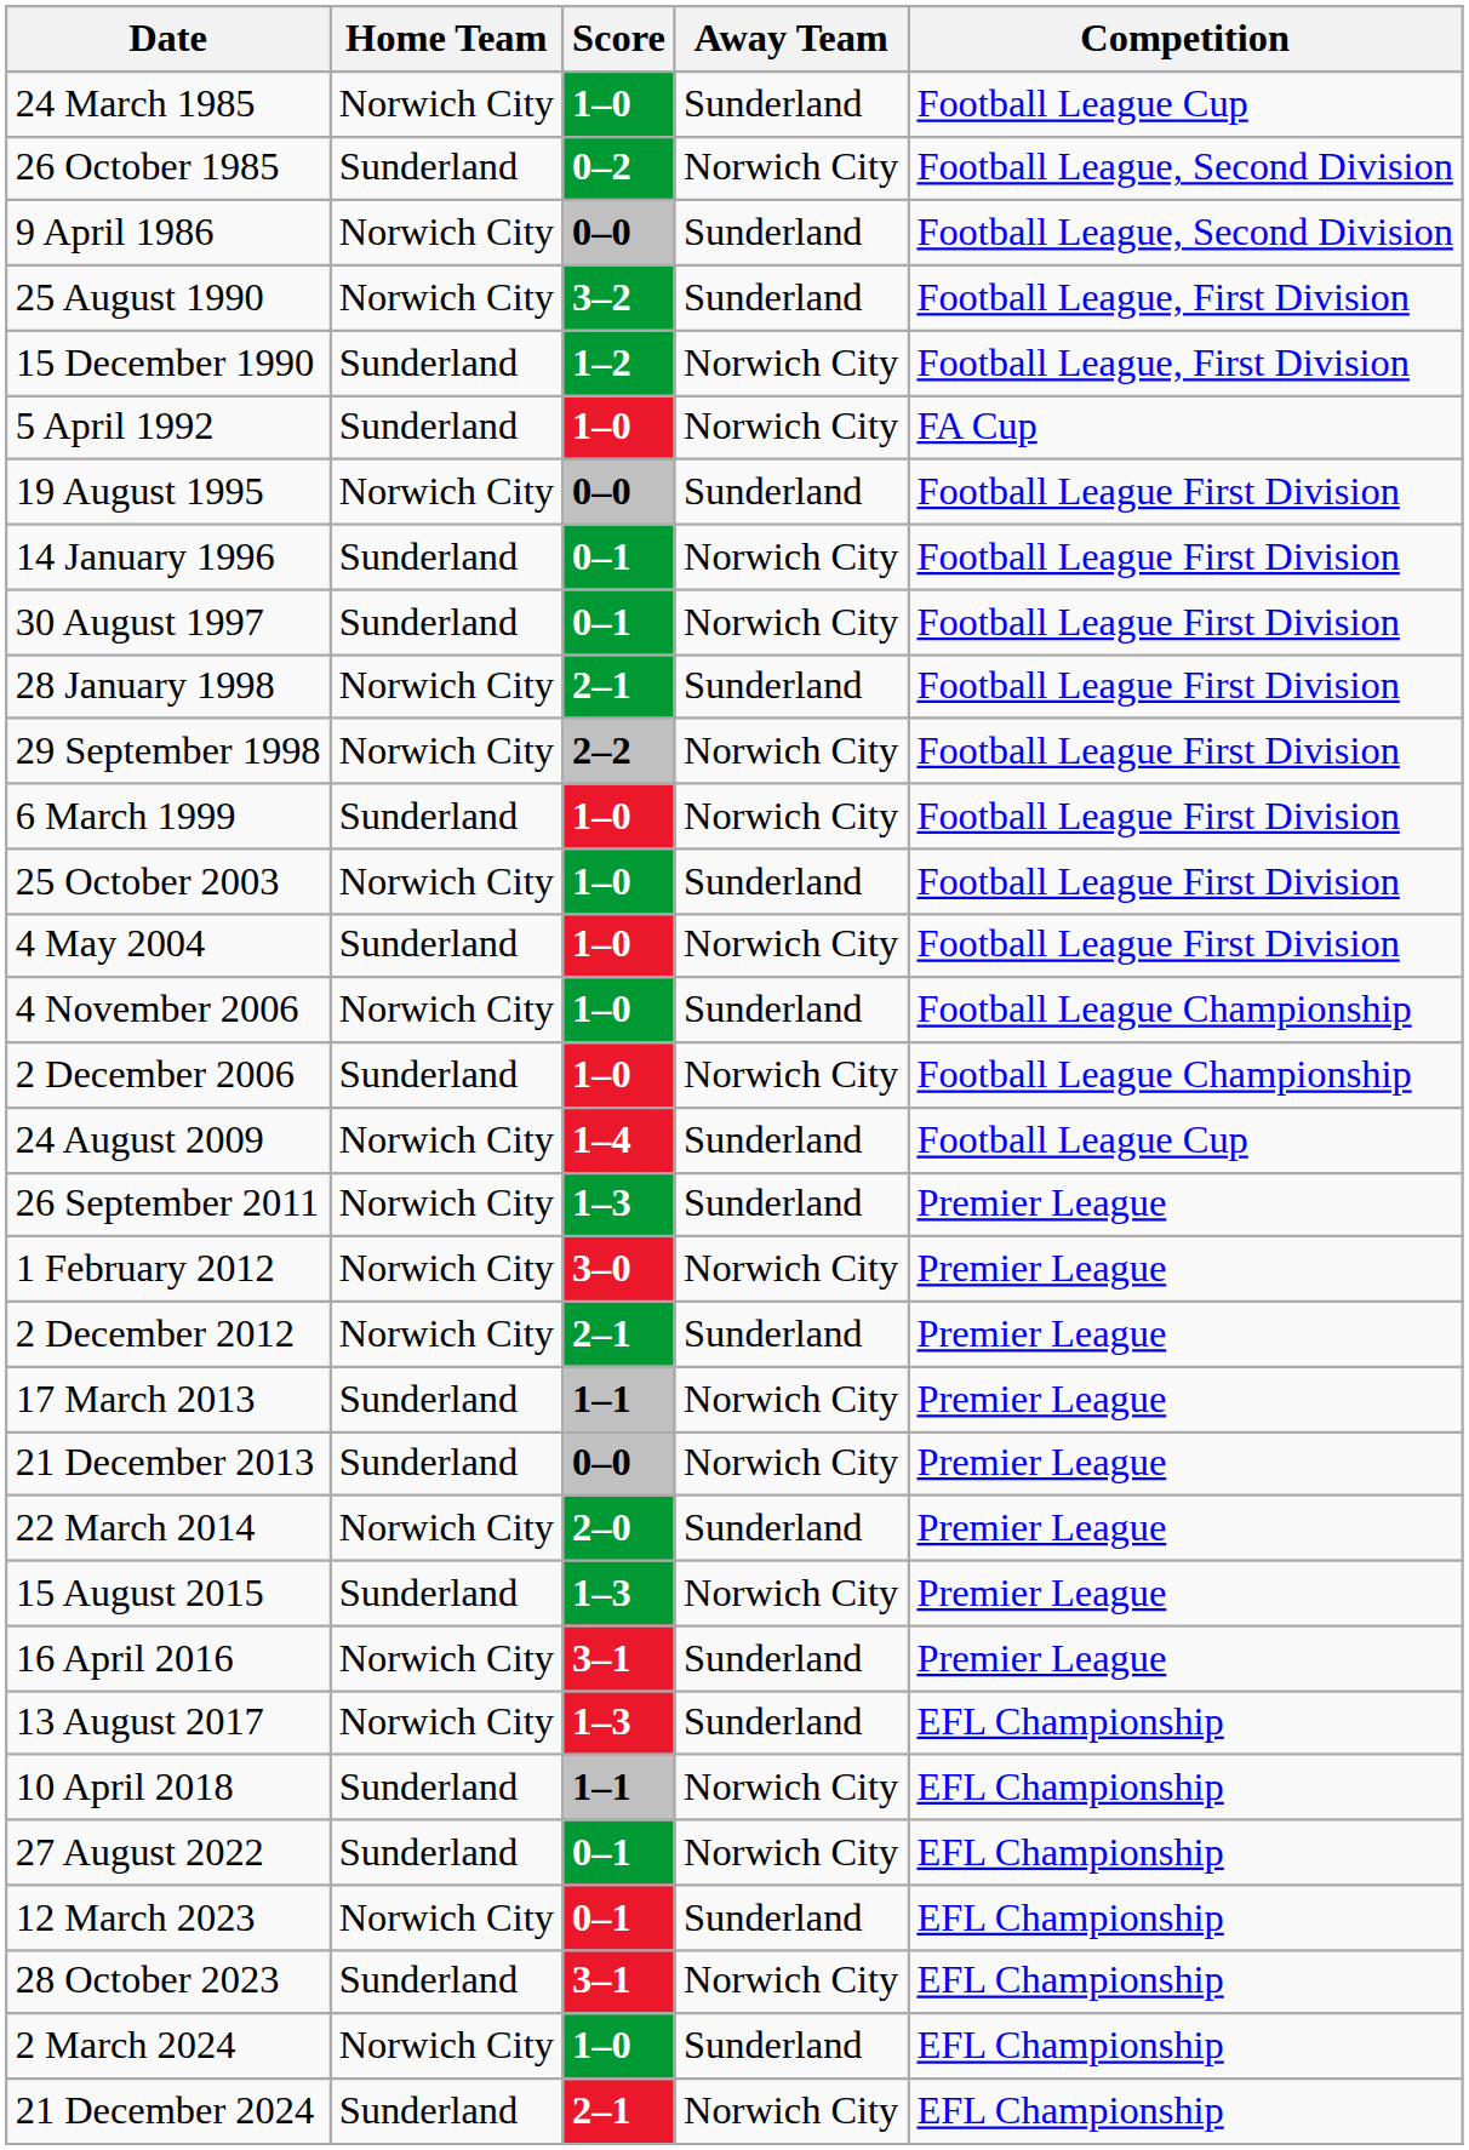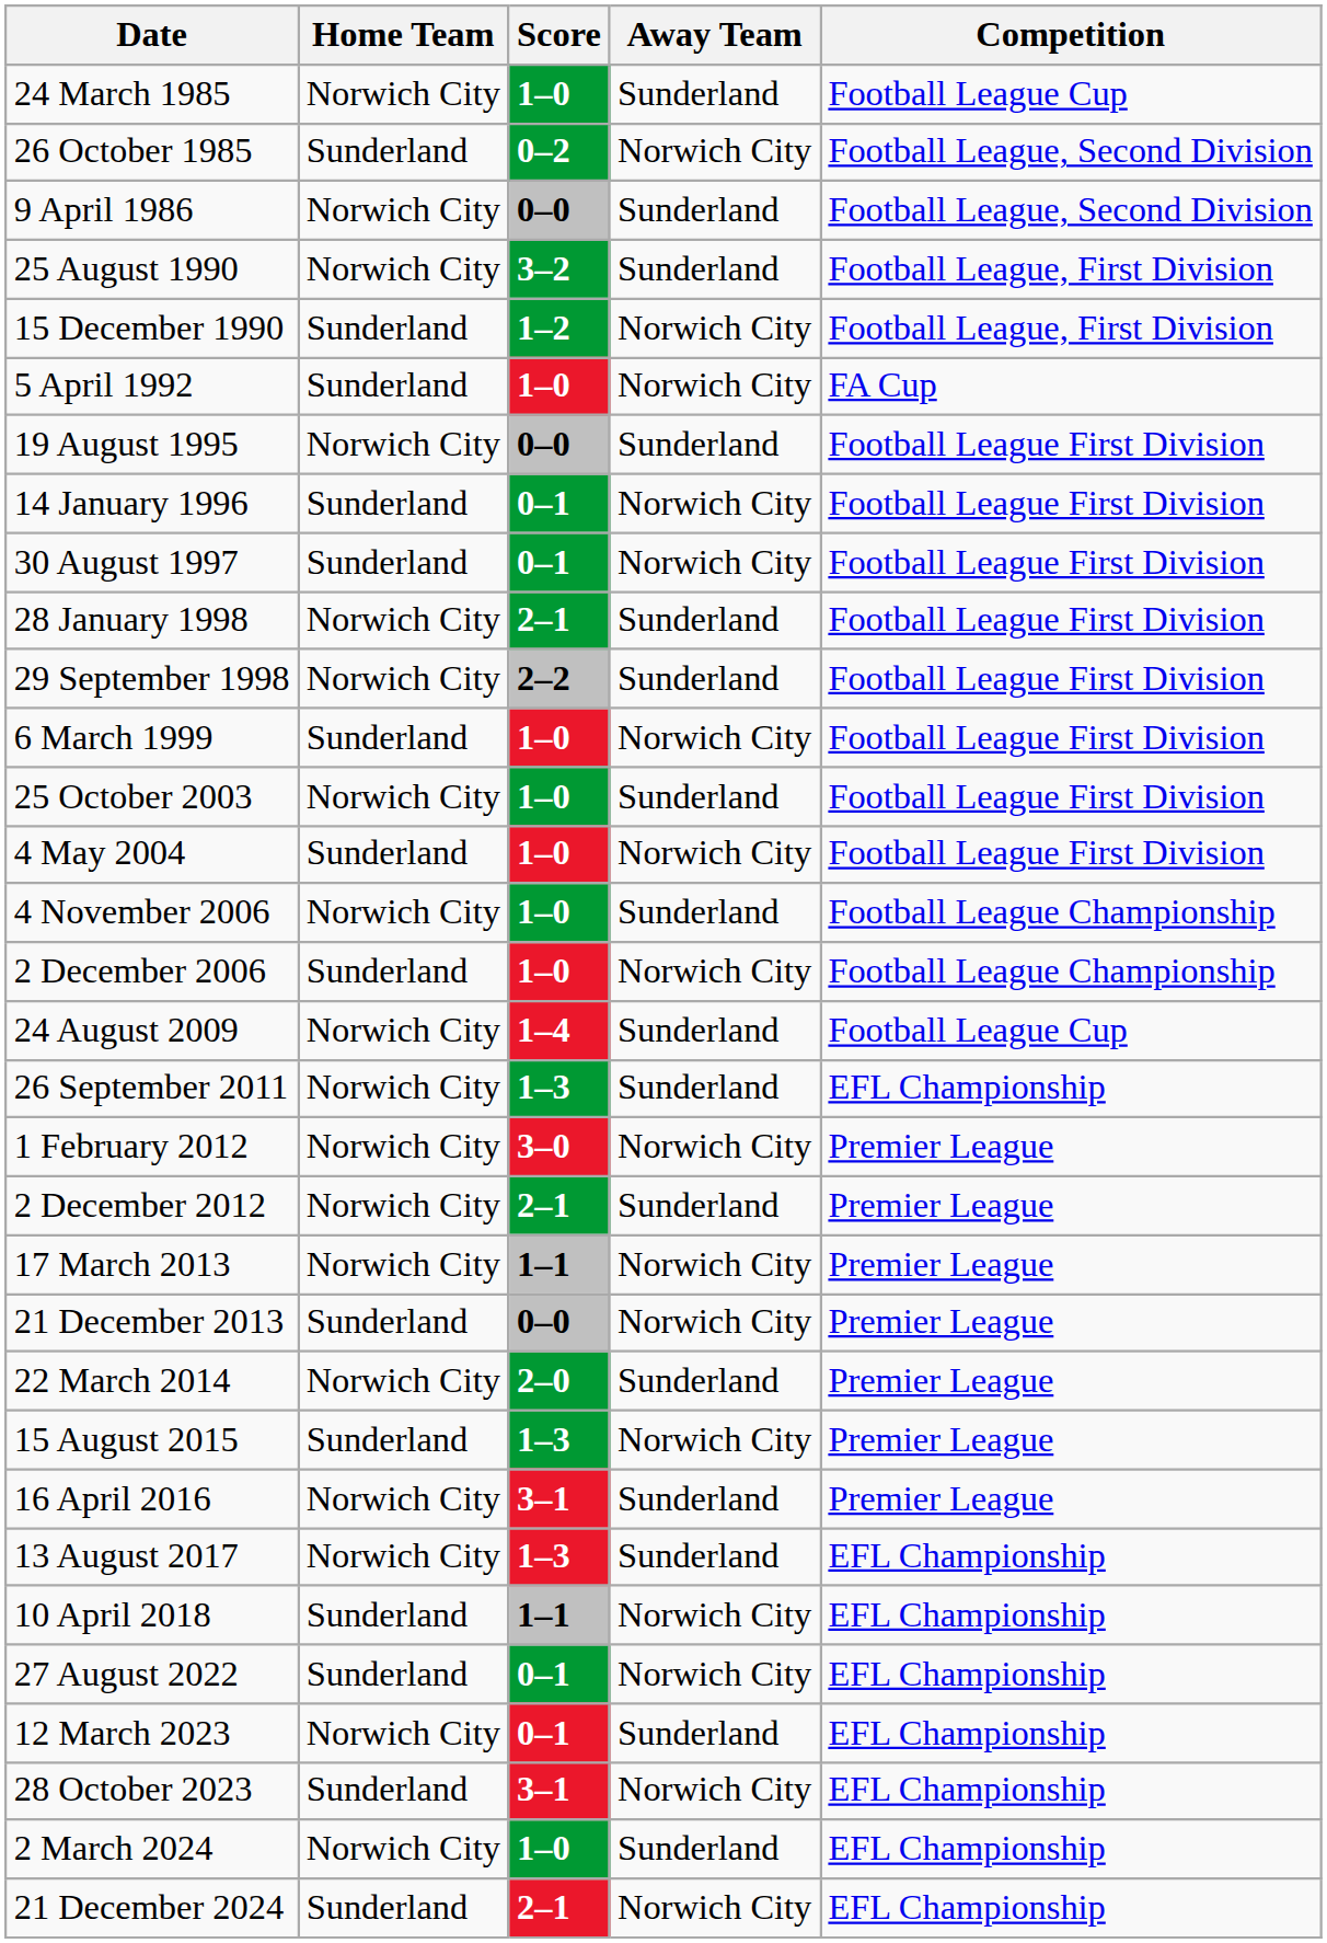 <table class="wikitable sortable" style="font-size:90%">
 <tr>
 <th>Date</th>
 <th>Home Team</th>
 <th>Score</th>
 <th>Away Team</th>
 <th>Competition</th>
 </tr>
 <tr>
 <td>24 March 1985</td>
 <td>Norwich City</td>
 <td style="color:#FFFFFF; background:#009933"><strong>1–0</strong></td>
 <td>Sunderland</td>
 <td><a href='#'>Football League Cup</a></td>
 </tr>
 <tr>
 <td>26 October 1985</td>
 <td>Sunderland</td>
 <td style="color:#FFFFFF; background:#009933"><strong>0–2</strong></td>
 <td>Norwich City</td>
 <td><a href='#'>Football League, Second Division</a></td>
 </tr>
 <tr>
 <td>9 April 1986</td>
 <td>Norwich City</td>
 <td bgcolor=#c0c0c0><strong>0–0</strong></td>
 <td>Sunderland</td>
 <td><a href='#'>Football League, Second Division</a></td>
 </tr>
 <tr>
 <td>25 August 1990</td>
 <td>Norwich City</td>
 <td style="color:#FFFFFF; background:#009933"><strong>3–2</strong></td>
 <td>Sunderland</td>
 <td><a href='#'>Football League, First Division</a></td>
 </tr>
 <tr>
 <td>15 December 1990</td>
 <td>Sunderland</td>
 <td style="color:#FFFFFF; background:#009933"><strong>1–2</strong></td>
 <td>Norwich City</td>
 <td><a href='#'>Football League, First Division</a></td>
 </tr>
 <tr>
 <td>5 April 1992</td>
 <td>Sunderland</td>
 <td style="color:#FFFFFF; background:#EB172B"><strong>1–0</strong></td>
 <td>Norwich City</td>
 <td><a href='#'>FA Cup</a></td>
 </tr>
 <tr>
 <td>19 August 1995</td>
 <td>Norwich City</td>
 <td bgcolor=#c0c0c0><strong>0–0</strong></td>
 <td>Sunderland</td>
 <td><a href='#'>Football League First Division</a></td>
 </tr>
 <tr>
 <td>14 January 1996</td>
 <td>Sunderland</td>
 <td style="color:#FFFFFF; background:#009933"><strong>0–1</strong></td>
 <td>Norwich City</td>
 <td><a href='#'>Football League First Division</a></td>
 </tr>
 <tr>
 <td>30 August 1997</td>
 <td>Sunderland</td>
 <td style="color:#FFFFFF; background:#009933"><strong>0–1</strong></td>
 <td>Norwich City</td>
 <td><a href='#'>Football League First Division</a></td>
 </tr>
 <tr>
 <td>28 January 1998</td>
 <td>Norwich City</td>
 <td style="color:#FFFFFF; background:#009933"><strong>2–1</strong></td>
 <td>Sunderland</td>
 <td><a href='#'>Football League First Division</a></td>
 </tr>
 <tr>
 <td>29 September 1998</td>
 <td>Norwich City</td>
 <td bgcolor=#c0c0c0><strong>2–2</strong></td>
-<td>Norwich City</td>
+<td>Sunderland</td>
 <td><a href='#'>Football League First Division</a></td>
 </tr>
 <tr>
 <td>6 March 1999</td>
 <td>Sunderland</td>
 <td style="color:#FFFFFF; background:#EB172B"><strong>1–0</strong></td>
 <td>Norwich City</td>
 <td><a href='#'>Football League First Division</a></td>
 </tr>
 <tr>
 <td>25 October 2003</td>
 <td>Norwich City</td>
 <td style="color:#FFFFFF; background:#009933"><strong>1–0</strong></td>
 <td>Sunderland</td>
 <td><a href='#'>Football League First Division</a></td>
 </tr>
 <tr>
 <td>4 May 2004</td>
 <td>Sunderland</td>
 <td style="color:#FFFFFF; background:#EB172B"><strong>1–0</strong></td>
 <td>Norwich City</td>
 <td><a href='#'>Football League First Division</a></td>
 </tr>
 <tr>
 <td>4 November 2006</td>
 <td>Norwich City</td>
 <td style="color:#FFFFFF; background:#009933"><strong>1–0</strong></td>
 <td>Sunderland</td>
 <td><a href='#'>Football League Championship</a></td>
 </tr>
 <tr>
 <td>2 December 2006</td>
 <td>Sunderland</td>
 <td style="color:#FFFFFF; background:#EB172B"><strong>1–0</strong></td>
 <td>Norwich City</td>
 <td><a href='#'>Football League Championship</a></td>
 </tr>
 <tr>
 <td>24 August 2009</td>
 <td>Norwich City</td>
 <td style="color:#FFFFFF; background:#EB172B"><strong>1–4</strong></td>
 <td>Sunderland</td>
 <td><a href='#'>Football League Cup</a></td>
 </tr>
 <tr>
 <td>26 September 2011</td>
 <td>Norwich City</td>
 <td style="color:#FFFFFF; background:#009933"><strong>1–3</strong></td>
 <td>Sunderland</td>
-<td><a href='#'>Premier League</a></td>
+<td><a href='#'>EFL Championship</a></td>
 </tr>
 <tr>
 <td>1 February 2012</td>
 <td>Norwich City</td>
 <td style="color:#FFFFFF; background:#EB172B"><strong>3–0</strong></td>
 <td>Norwich City</td>
 <td><a href='#'>Premier League</a></td>
 </tr>
 <tr>
 <td>2 December 2012</td>
 <td>Norwich City</td>
 <td style="color:#FFFFFF; background:#009933"><strong>2–1</strong></td>
 <td>Sunderland</td>
 <td><a href='#'>Premier League</a></td>
 </tr>
 <tr>
 <td>17 March 2013</td>
-<td>Sunderland</td>
+<td>Norwich City</td>
 <td bgcolor=#c0c0c0><strong>1–1</strong></td>
 <td>Norwich City</td>
 <td><a href='#'>Premier League</a></td>
 </tr>
 <tr>
 <td>21 December 2013</td>
 <td>Sunderland</td>
 <td bgcolor=#c0c0c0><strong>0–0</strong></td>
 <td>Norwich City</td>
 <td><a href='#'>Premier League</a></td>
 </tr>
 <tr>
 <td>22 March 2014</td>
 <td>Norwich City</td>
 <td style="color:#FFFFFF; background:#009933"><strong>2–0</strong></td>
 <td>Sunderland</td>
 <td><a href='#'>Premier League</a></td>
 </tr>
 <tr>
 <td>15 August 2015</td>
 <td>Sunderland</td>
 <td style="color:#FFFFFF; background:#009933"><strong>1–3</strong></td>
 <td>Norwich City</td>
 <td><a href='#'>Premier League</a></td>
 </tr>
 <tr>
 <td>16 April 2016</td>
 <td>Norwich City</td>
 <td style="color:#FFFFFF; background:#EB172B"><strong>3–1</strong></td>
 <td>Sunderland</td>
 <td><a href='#'>Premier League</a></td>
 </tr>
 <tr>
 <td>13 August 2017</td>
 <td>Norwich City</td>
 <td style="color:#FFFFFF; background:#EB172B"><strong>1–3</strong></td>
 <td>Sunderland</td>
 <td><a href='#'>EFL Championship</a></td>
 </tr>
 <tr>
 <td>10 April 2018</td>
 <td>Sunderland</td>
 <td bgcolor=#c0c0c0><strong>1–1</strong></td>
 <td>Norwich City</td>
 <td><a href='#'>EFL Championship</a></td>
 </tr>
 <tr>
 <td>27 August 2022</td>
 <td>Sunderland</td>
 <td style="color:#FFFFFF; background:#009933"><strong>0–1</strong></td>
 <td>Norwich City</td>
 <td><a href='#'>EFL Championship</a></td>
 </tr>
 <tr>
 <td>12 March 2023</td>
 <td>Norwich City</td>
 <td style="color:#FFFFFF; background:#EB172B"><strong>0–1</strong></td>
 <td>Sunderland</td>
 <td><a href='#'>EFL Championship</a></td>
 </tr>
 <tr>
 <td>28 October 2023</td>
 <td>Sunderland</td>
 <td style="color:#FFFFFF; background:#EB172B"><strong>3–1</strong></td>
 <td>Norwich City</td>
 <td><a href='#'>EFL Championship</a></td>
 </tr>
 <tr>
 <td>2 March 2024</td>
 <td>Norwich City</td>
 <td style="color:#FFFFFF; background:#009933"><strong>1–0</strong></td>
 <td>Sunderland</td>
 <td><a href='#'>EFL Championship</a></td>
 </tr>
 <tr>
 <td>21 December 2024</td>
 <td>Sunderland</td>
 <td style="color:#FFFFFF; background:#EB172B"><strong>2–1</strong></td>
 <td>Norwich City</td>
 <td><a href='#'>EFL Championship</a></td>
 </tr>
 </table>
